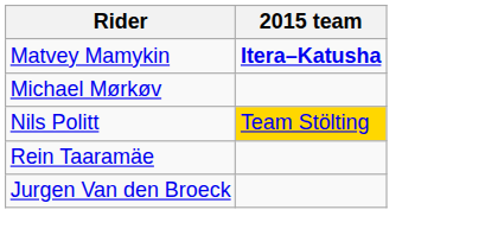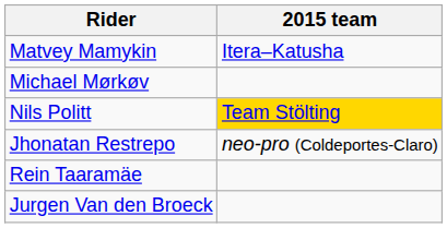 <table class="wikitable">
 <tr>
 <th>Rider</th>
 <th>2015 team</th>
 </tr>
 <tr>
 <td><a href='#'>Matvey Mamykin</a></td>
-<td><strong><a href='#'>Itera–Katusha</a></strong></td>
+<td><a href='#'>Itera–Katusha</a></td>
 </tr>
 <tr>
 <td><a href='#'>Michael Mørkøv</a></td>
 <td></td>
 </tr>
 <tr>
 <td><a href='#'>Nils Politt</a></td>
 <td style="background: gold;"><a href='#'>Team Stölting</a></td>
 </tr>
 <tr>
+<td><a href='#'>Jhonatan Restrepo</a></td>
+<td><em>neo-pro</em> <small>(Coldeportes-Claro)</small></td>
+</tr>
+<tr>
 <td><a href='#'>Rein Taaramäe</a></td>
 <td></td>
 </tr>
 <tr>
 <td><a href='#'>Jurgen Van den Broeck</a></td>
 <td></td>
 </tr>
 </table>
